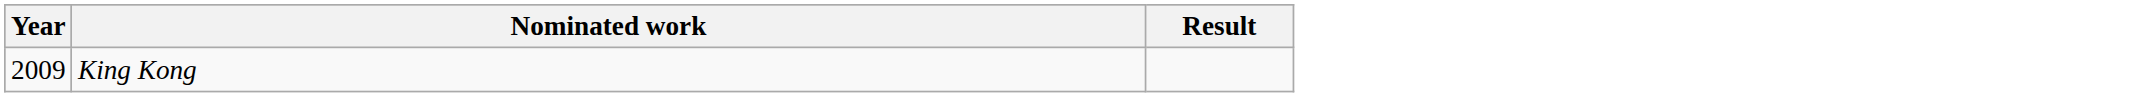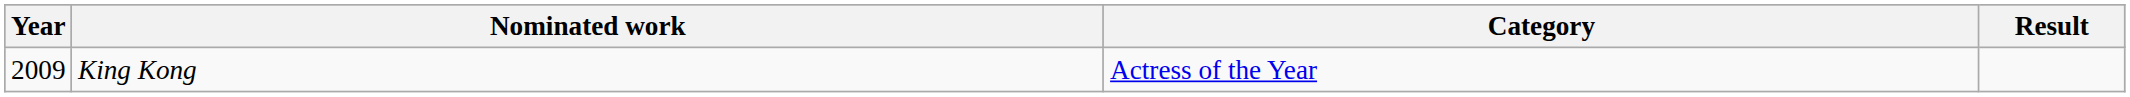 <table class=wikitable>
 <tr>
 <th scope="col" style="width:1em;">Year</th>
 <th scope="col" style="width:39em;">Nominated work</th>
+<th scope="col" style="width:33em;">Category</th>
 <th scope="col" style="width:5em;">Result</th>
 </tr>
 <tr>
 <td>2009</td>
 <td><em>King Kong</em></td>
+<td><a href='#'>Actress of the Year</a></td>
 <td></td>
 </tr>
 </table>
